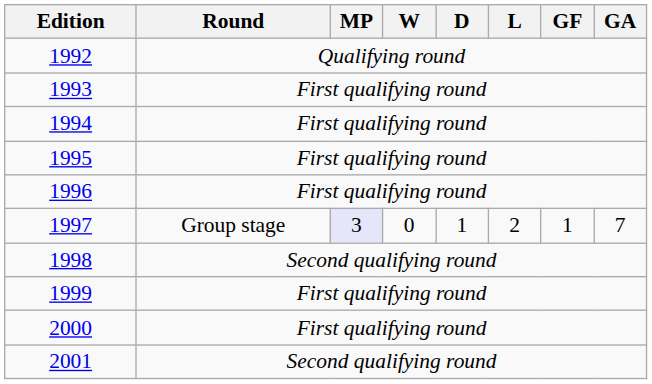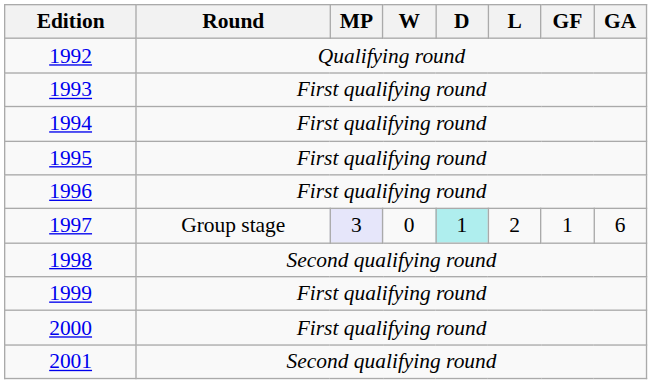 <table class="wikitable" style="text-align:center; width:30em;">
 <tr>
 <th>Edition</th>
 <th>Round</th>
 <th style="width:2em;">MP</th>
 <th style="width:2em;">W</th>
 <th style="width:2em;">D</th>
 <th style="width:2em;">L</th>
 <th style="width:2em;">GF</th>
 <th style="width:2em;">GA</th>
 </tr>
 <tr>
 <td> <a href='#'>1992</a></td>
 <td colspan=7><em>Qualifying round</em></td>
 </tr>
 <tr>
 <td> <a href='#'>1993</a></td>
 <td colspan=7><em>First qualifying round</em></td>
 </tr>
 <tr>
 <td> <a href='#'>1994</a></td>
 <td colspan=7><em>First qualifying round</em></td>
 </tr>
 <tr>
 <td> <a href='#'>1995</a></td>
 <td colspan=7><em>First qualifying round</em></td>
 </tr>
 <tr>
 <td> <a href='#'>1996</a></td>
 <td colspan=7><em>First qualifying round</em></td>
 </tr>
 <tr>
 <td> <a href='#'>1997</a></td>
 <td>Group stage</td>
 <td style="background: lavender;">3</td>
 <td>0</td>
-<td>1</td>
+<td style="background: paleturquoise;">1</td>
 <td>2</td>
 <td>1</td>
-<td>7</td>
+<td>6</td>
 </tr>
 <tr>
 <td> <a href='#'>1998</a></td>
 <td colspan=7><em>Second qualifying round</em></td>
 </tr>
 <tr>
 <td> <a href='#'>1999</a></td>
 <td colspan=7><em>First qualifying round</em></td>
 </tr>
 <tr>
 <td> <a href='#'>2000</a></td>
 <td colspan=7><em>First qualifying round</em></td>
 </tr>
 <tr>
 <td> <a href='#'>2001</a></td>
 <td colspan=7><em>Second qualifying round</em></td>
 </tr>
 </table>
